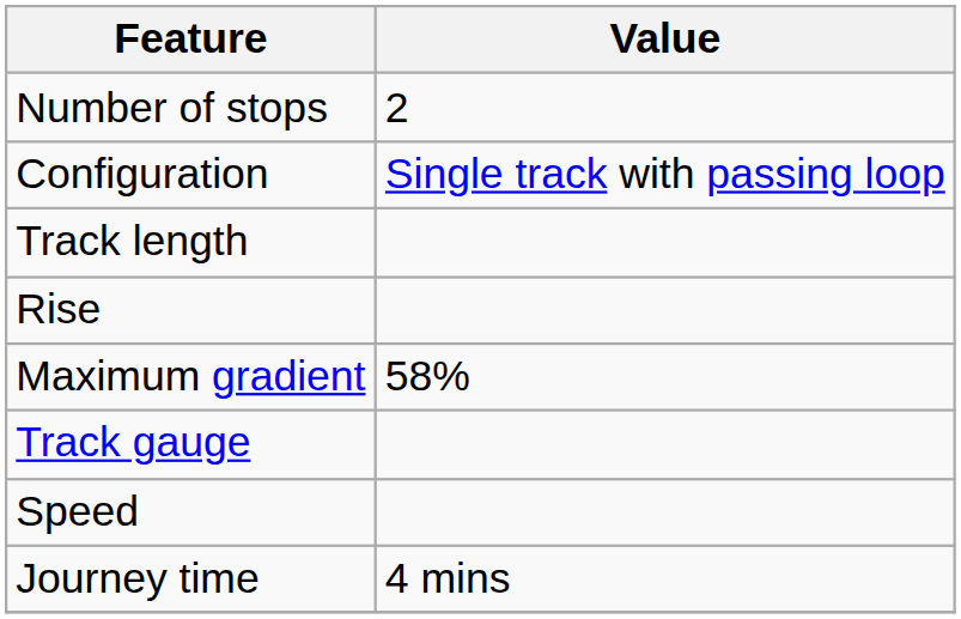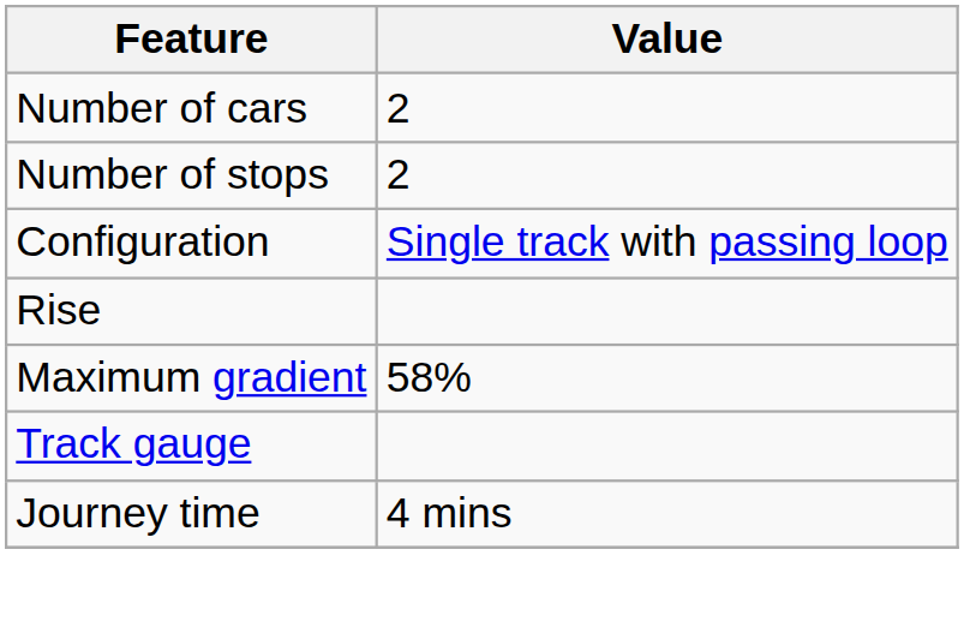 <table class="wikitable sortable">
 <tr>
 <th>Feature</th>
 <th>Value</th>
+</tr>
+<tr>
+<td>Number of cars</td>
+<td>2</td>
 </tr>
 <tr>
 <td>Number of stops</td>
 <td>2</td>
 </tr>
 <tr>
 <td>Configuration</td>
 <td><a href='#'>Single track</a> with <a href='#'>passing loop</a></td>
-</tr>
-<tr>
-<td>Track length</td>
-<td></td>
 </tr>
 <tr>
 <td>Rise</td>
 <td></td>
 </tr>
 <tr>
 <td>Maximum <a href='#'>gradient</a></td>
 <td>58%</td>
 </tr>
 <tr>
 <td><a href='#'>Track gauge</a></td>
 <td></td>
 </tr>
 <tr>
-<td>Speed</td>
-<td></td>
-</tr>
-<tr>
 <td>Journey time</td>
 <td>4 mins</td>
 </tr>
 <tr>
 </tr>
 </table>
